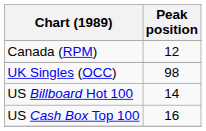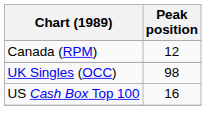 <table class="wikitable sortable">
 <tr>
 <th>Chart (1989)</th>
 <th>Peak<br>position</th>
 </tr>
 <tr>
 </tr>
 <tr>
 </tr>
 <tr>
 <td>Canada (<a href='#'>RPM</a>)</td>
 <td style="text-align:center;">12</td>
 </tr>
 <tr>
 </tr>
 <tr>
 </tr>
 <tr>
 <td><a href='#'>UK Singles</a> (<a href='#'>OCC</a>)</td>
 <td style="text-align:center;">98</td>
 </tr>
 <tr>
-<td>US <a href='#'><em>Billboard</em> Hot 100</a></td>
-<td style="text-align:center;">14</td>
-</tr>
-<tr>
 <td>US <a href='#'><em>Cash Box</em> Top 100</a></td>
 <td style="text-align:center;">16</td>
 </tr>
 <tr>
 </tr>
 </table>
